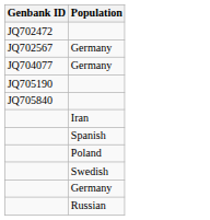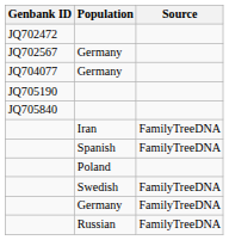 <table class="wikitable sortable">
 <tr>
 <th scope="col">Genbank ID</th>
 <th scope="col">Population</th>
+<th scope="col">Source</th>
 </tr>
 <tr>
 <td>JQ702472</td>
+<td></td>
 <td></td>
 </tr>
 <tr>
 <td>JQ702567</td>
 <td>Germany</td>
+<td></td>
 </tr>
 <tr>
 <td>JQ704077</td>
 <td>Germany</td>
+<td></td>
 </tr>
 <tr>
 <td>JQ705190</td>
+<td></td>
 <td></td>
 </tr>
 <tr>
 <td>JQ705840</td>
 <td></td>
+<td></td>
 </tr>
 <tr>
 <td></td>
 <td>Iran</td>
+<td>FamilyTreeDNA</td>
 </tr>
 <tr>
 <td></td>
 <td>Spanish</td>
+<td>FamilyTreeDNA</td>
 </tr>
 <tr>
 <td></td>
 <td>Poland</td>
+<td></td>
 </tr>
 <tr>
 <td></td>
 <td>Swedish</td>
+<td>FamilyTreeDNA</td>
 </tr>
 <tr>
 <td></td>
 <td>Germany</td>
+<td>FamilyTreeDNA</td>
 </tr>
 <tr>
 <td></td>
 <td>Russian</td>
+<td>FamilyTreeDNA</td>
 </tr>
 </table>
